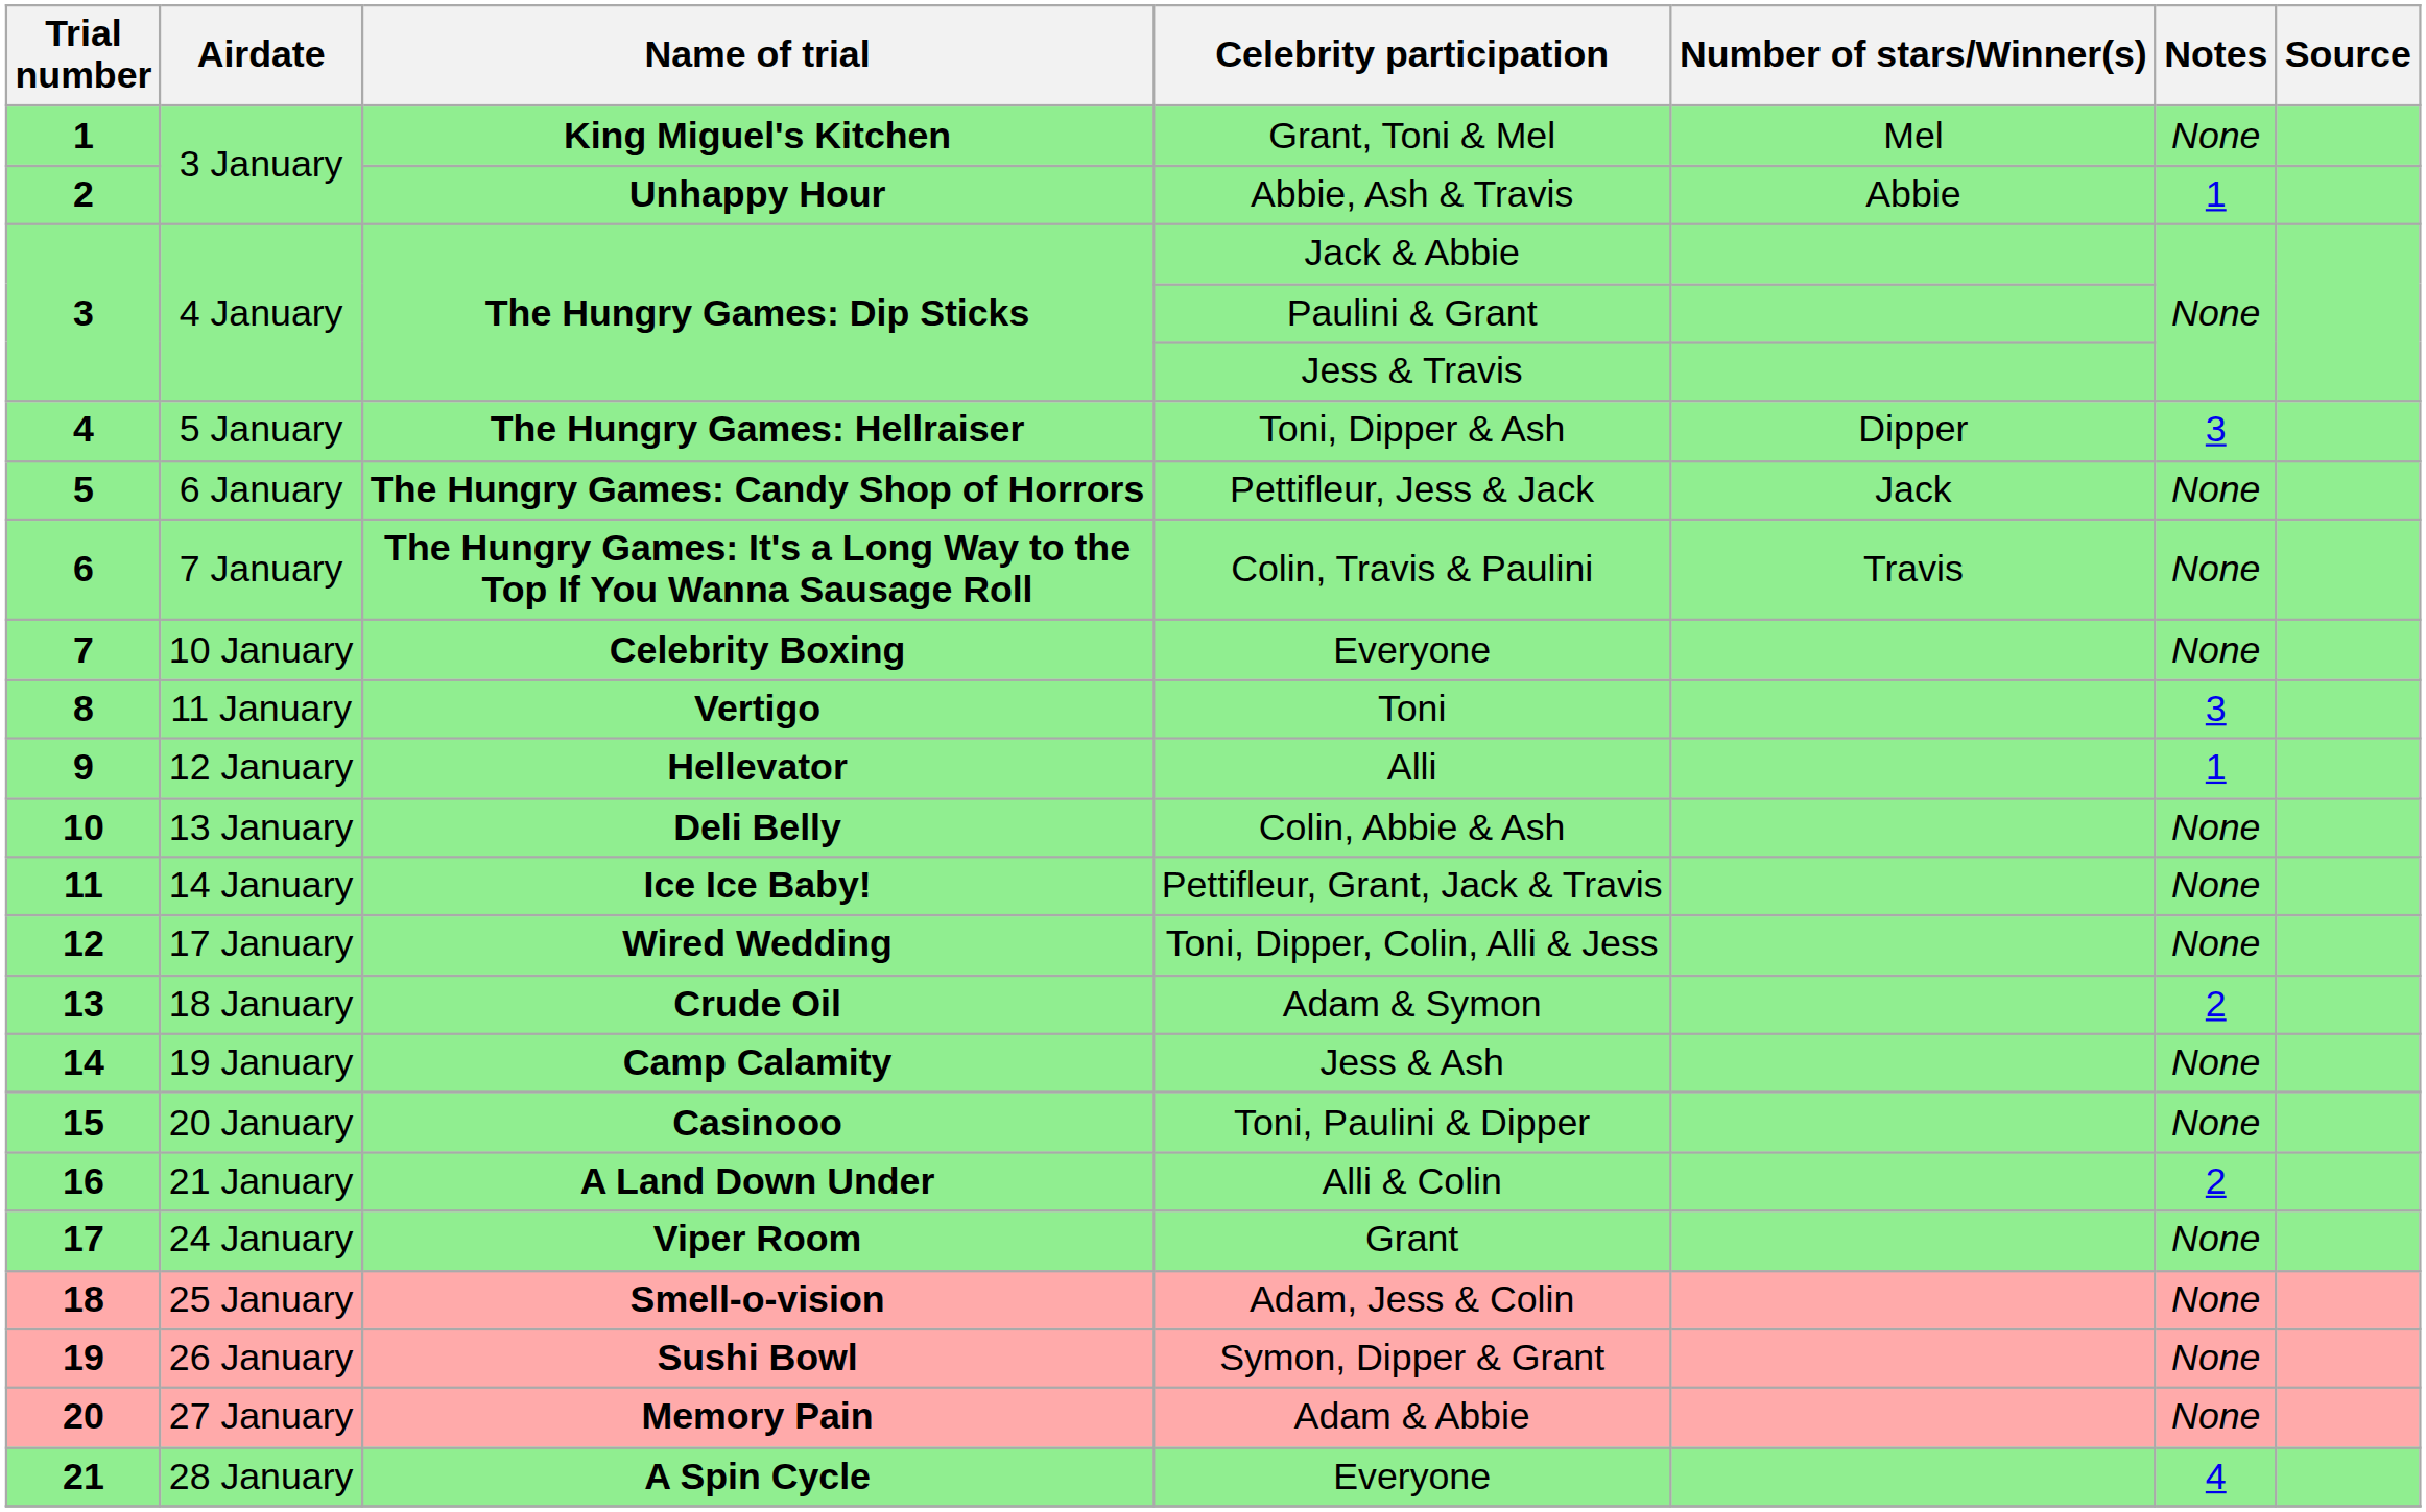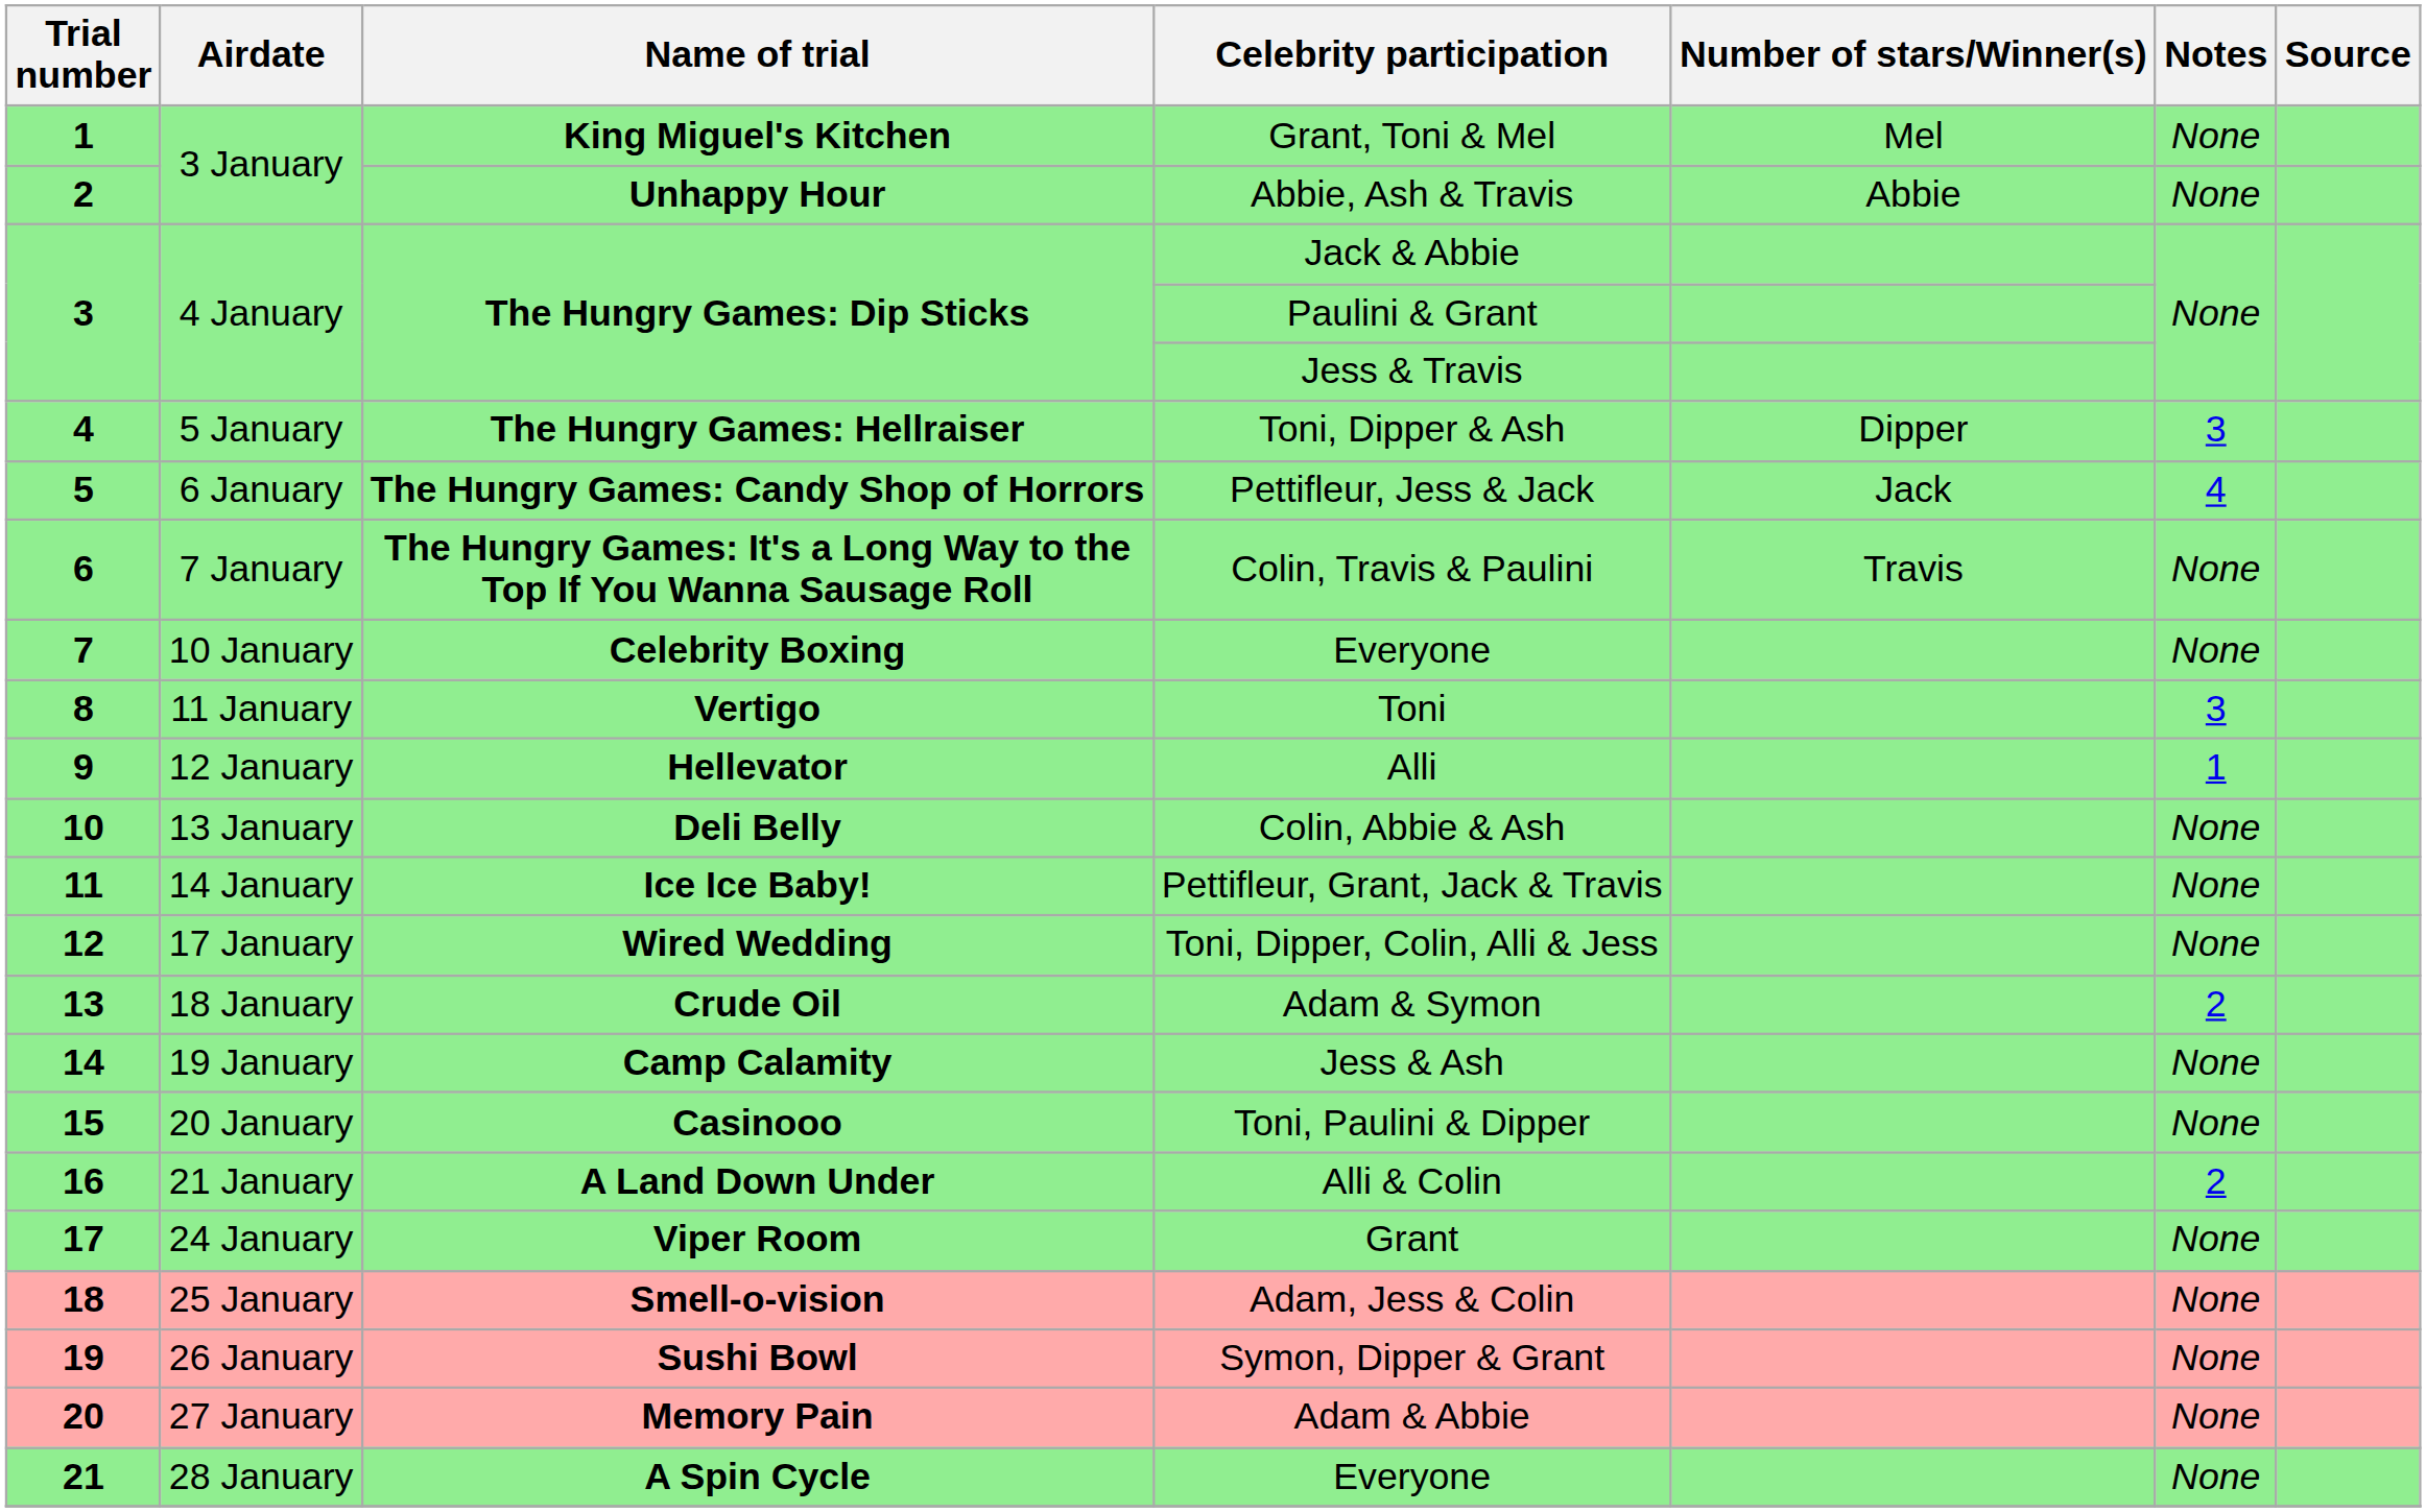 <table class="wikitable" style="margin:auto; text-align:center;">
 <tr>
 <th scope="col">Trial<br>number</th>
 <th scope="col">Airdate</th>
 <th scope="col">Name of trial</th>
 <th scope="col">Celebrity participation</th>
 <th scope="col">Number of stars/Winner(s)</th>
 <th scope="col">Notes</th>
 <th scope="col">Source</th>
 </tr>
 <tr style="background:lightgreen">
 <td><strong>1</strong></td>
 <td rowspan="2">3 January</td>
 <td><strong>King Miguel's Kitchen</strong></td>
 <td>Grant, Toni & Mel</td>
 <td>Mel</td>
 <td><em>None</em></td>
 <td></td>
 </tr>
 <tr style="background:lightgreen">
 <td><strong>2</strong></td>
 <td><strong>Unhappy Hour</strong></td>
 <td>Abbie, Ash & Travis</td>
 <td>Abbie</td>
-<td><a href='#'>1</a></td>
+<td><em>None</em></td>
 <td></td>
 </tr>
 <tr style="background:lightgreen">
 <td rowspan="3"><strong>3</strong></td>
 <td rowspan="3">4 January</td>
 <td rowspan="3"><strong>The Hungry Games: Dip Sticks</strong></td>
 <td>Jack & Abbie</td>
 <td></td>
 <td rowspan="3"><em>None</em></td>
 <td rowspan="3"></td>
 </tr>
 <tr style="background:lightgreen">
 <td>Paulini & Grant</td>
 <td></td>
 </tr>
 <tr style="background:lightgreen">
 <td>Jess & Travis</td>
 <td></td>
 </tr>
 <tr style="background:lightgreen">
 <td><strong>4</strong></td>
 <td>5 January</td>
 <td><strong>The Hungry Games: Hellraiser</strong></td>
 <td>Toni, Dipper & Ash</td>
 <td>Dipper</td>
 <td><a href='#'>3</a></td>
 <td></td>
 </tr>
 <tr style="background:lightgreen">
 <td><strong>5</strong></td>
 <td>6 January</td>
 <td><strong>The Hungry Games: Candy Shop of Horrors</strong></td>
 <td>Pettifleur, Jess & Jack</td>
 <td>Jack</td>
-<td><em>None</em></td>
+<td><a href='#'>4</a></td>
 <td></td>
 </tr>
 <tr style="background:lightgreen">
 <td><strong>6</strong></td>
 <td>7 January</td>
 <td><strong>The Hungry Games: It's a Long Way to the<br>Top If You Wanna Sausage Roll</strong></td>
 <td>Colin, Travis & Paulini</td>
 <td>Travis</td>
 <td><em>None</em></td>
 <td></td>
 </tr>
 <tr style="background:lightgreen">
 <td><strong>7</strong></td>
 <td>10 January</td>
 <td><strong>Celebrity Boxing</strong></td>
 <td>Everyone</td>
 <td></td>
 <td><em>None</em></td>
 <td></td>
 </tr>
 <tr style="background:lightgreen">
 <td><strong>8</strong></td>
 <td>11 January</td>
 <td><strong>Vertigo</strong></td>
 <td>Toni</td>
 <td></td>
 <td><a href='#'>3</a></td>
 <td></td>
 </tr>
 <tr style="background:lightgreen">
 <td><strong>9</strong></td>
 <td>12 January</td>
 <td><strong>Hellevator</strong></td>
 <td>Alli</td>
 <td></td>
 <td><a href='#'>1</a></td>
 <td></td>
 </tr>
 <tr style="background:lightgreen">
 <td><strong>10</strong></td>
 <td>13 January</td>
 <td><strong>Deli Belly</strong></td>
 <td>Colin, Abbie & Ash</td>
 <td></td>
 <td><em>None</em></td>
 <td></td>
 </tr>
 <tr style="background:lightgreen">
 <td><strong>11</strong></td>
 <td>14 January</td>
 <td><strong>Ice Ice Baby!</strong></td>
 <td>Pettifleur, Grant, Jack & Travis</td>
 <td></td>
 <td><em>None</em></td>
 <td></td>
 </tr>
 <tr style="background:lightgreen">
 <td><strong>12</strong></td>
 <td>17 January</td>
 <td><strong>Wired Wedding</strong></td>
 <td>Toni, Dipper, Colin, Alli & Jess</td>
 <td></td>
 <td><em>None</em></td>
 <td></td>
 </tr>
 <tr style="background:lightgreen">
 <td><strong>13</strong></td>
 <td>18 January</td>
 <td><strong>Crude Oil</strong></td>
 <td>Adam & Symon</td>
 <td></td>
 <td><a href='#'>2</a></td>
 <td></td>
 </tr>
 <tr style="background:lightgreen">
 <td><strong>14</strong></td>
 <td>19 January</td>
 <td><strong>Camp Calamity</strong></td>
 <td>Jess & Ash</td>
 <td></td>
 <td><em>None</em></td>
 <td></td>
 </tr>
 <tr style="background:lightgreen">
 <td><strong>15</strong></td>
 <td>20 January</td>
 <td><strong>Casinooo</strong></td>
 <td>Toni, Paulini & Dipper</td>
 <td></td>
 <td><em>None</em></td>
 <td></td>
 </tr>
 <tr style="background:lightgreen">
 <td><strong>16</strong></td>
 <td>21 January</td>
 <td><strong>A Land Down Under</strong></td>
 <td>Alli & Colin</td>
 <td></td>
 <td><a href='#'>2</a></td>
 <td></td>
 </tr>
 <tr style="background:lightgreen">
 <td><strong>17</strong></td>
 <td>24 January</td>
 <td><strong>Viper Room</strong></td>
 <td>Grant</td>
 <td></td>
 <td><em>None</em></td>
 <td></td>
 </tr>
 <tr style="background:#FFAAAA">
 <td><strong>18</strong></td>
 <td>25 January</td>
 <td><strong>Smell-o-vision</strong></td>
 <td>Adam, Jess & Colin</td>
 <td></td>
 <td><em>None</em></td>
 <td></td>
 </tr>
 <tr style="background:#FFAAAA">
 <td><strong>19</strong></td>
 <td>26 January</td>
 <td><strong>Sushi Bowl</strong></td>
 <td>Symon, Dipper & Grant</td>
 <td></td>
 <td><em>None</em></td>
 <td></td>
 </tr>
 <tr style="background:#FFAAAA">
 <td><strong>20</strong></td>
 <td>27 January</td>
 <td><strong>Memory Pain</strong></td>
 <td>Adam & Abbie</td>
 <td></td>
 <td><em>None</em></td>
 <td></td>
 </tr>
 <tr style="background:lightgreen">
 <td><strong>21</strong></td>
 <td>28 January</td>
 <td><strong>A Spin Cycle</strong></td>
 <td>Everyone</td>
 <td></td>
-<td><a href='#'>4</a></td>
+<td><em>None</em></td>
 <td></td>
 </tr>
 <tr>
 </tr>
 </table>
